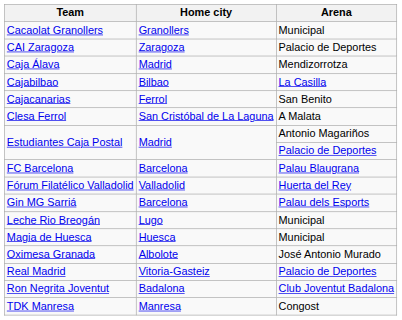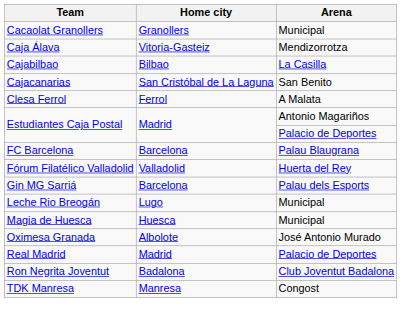 <table class="wikitable sortable">
 <tr>
 <th>Team</th>
 <th>Home city</th>
 <th>Arena</th>
 </tr>
 <tr>
 <td><a href='#'>Cacaolat Granollers</a></td>
 <td><a href='#'>Granollers</a></td>
 <td>Municipal</td>
 </tr>
 <tr>
-<td><a href='#'>CAI Zaragoza</a></td>
-<td><a href='#'>Zaragoza</a></td>
-<td>Palacio de Deportes</td>
-</tr>
-<tr>
 <td><a href='#'>Caja Álava</a></td>
-<td><a href='#'>Madrid</a></td>
+<td><a href='#'>Vitoria-Gasteiz</a></td>
 <td>Mendizorrotza</td>
 </tr>
 <tr>
 <td><a href='#'>Cajabilbao</a></td>
 <td><a href='#'>Bilbao</a></td>
 <td><a href='#'>La Casilla</a></td>
 </tr>
 <tr>
 <td><a href='#'>Cajacanarias</a></td>
-<td><a href='#'>Ferrol</a></td>
+<td><a href='#'>San Cristóbal de La Laguna</a></td>
 <td>San Benito</td>
 </tr>
 <tr>
 <td><a href='#'>Clesa Ferrol</a></td>
-<td><a href='#'>San Cristóbal de La Laguna</a></td>
+<td><a href='#'>Ferrol</a></td>
 <td>A Malata</td>
 </tr>
 <tr>
 <td rowspan=2><a href='#'>Estudiantes Caja Postal</a></td>
 <td rowspan=2><a href='#'>Madrid</a></td>
 <td>Antonio Magariños</td>
 </tr>
 <tr>
 <td><a href='#'>Palacio de Deportes</a></td>
 </tr>
 <tr>
 <td><a href='#'>FC Barcelona</a></td>
 <td><a href='#'>Barcelona</a></td>
 <td><a href='#'>Palau Blaugrana</a></td>
 </tr>
 <tr>
 <td><a href='#'>Fórum Filatélico Valladolid</a></td>
 <td><a href='#'>Valladolid</a></td>
 <td><a href='#'>Huerta del Rey</a></td>
 </tr>
 <tr>
 <td><a href='#'>Gin MG Sarriá</a></td>
 <td><a href='#'>Barcelona</a></td>
 <td><a href='#'>Palau dels Esports</a></td>
 </tr>
 <tr>
 <td><a href='#'>Leche Rio Breogán</a></td>
 <td><a href='#'>Lugo</a></td>
 <td>Municipal</td>
 </tr>
 <tr>
 <td><a href='#'>Magia de Huesca</a></td>
 <td><a href='#'>Huesca</a></td>
 <td>Municipal</td>
 </tr>
 <tr>
 <td><a href='#'>Oximesa Granada</a></td>
 <td><a href='#'>Albolote</a></td>
 <td>José Antonio Murado</td>
 </tr>
 <tr>
 <td><a href='#'>Real Madrid</a></td>
-<td><a href='#'>Vitoria-Gasteiz</a></td>
+<td><a href='#'>Madrid</a></td>
 <td><a href='#'>Palacio de Deportes</a></td>
 </tr>
 <tr>
 <td><a href='#'>Ron Negrita Joventut</a></td>
 <td><a href='#'>Badalona</a></td>
 <td><a href='#'>Club Joventut Badalona</a></td>
 </tr>
 <tr>
 <td><a href='#'>TDK Manresa</a></td>
 <td><a href='#'>Manresa</a></td>
 <td>Congost</td>
 </tr>
 </table>
